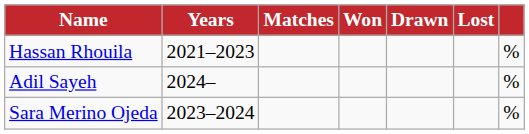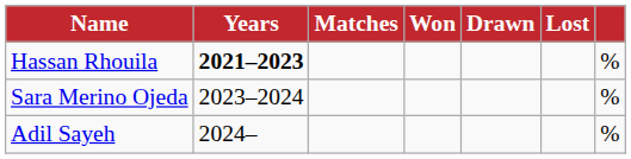 <table class="wikitable" style="text-align: right;">
 <tr>
 <th style="background:#C1272D;color:white">Name</th>
 <th style="background:#C1272D;color:white">Years</th>
 <th style="background:#C1272D;color:white">Matches</th>
 <th style="background:#C1272D;color:white">Won</th>
 <th style="background:#C1272D;color:white">Drawn</th>
 <th style="background:#C1272D;color:white">Lost</th>
 <th style="background:#C1272D;color:white"></th>
 </tr>
 <tr>
 <td style="text-align: left;"> <a href='#'>Hassan Rhouila</a></td>
-<td style="text-align: left;">2021–2023</td>
+<td style="text-align: left;"><strong>2021–2023</strong></td>
+<td></td>
+<td></td>
+<td></td>
+<td></td>
+<td>%</td>
+</tr>
+<tr>
+<td style="text-align: left;"> <a href='#'>Sara Merino Ojeda</a></td>
+<td style="text-align: left;">2023–2024</td>
 <td></td>
 <td></td>
 <td></td>
 <td></td>
 <td>%</td>
 </tr>
 <tr>
 <td style="text-align: left;"> <a href='#'>Adil Sayeh</a></td>
 <td style="text-align: left;">2024–</td>
 <td></td>
 <td></td>
 <td></td>
 <td></td>
 <td>%</td>
 </tr>
-<tr>
-<td style="text-align: left;"> <a href='#'>Sara Merino Ojeda</a></td>
-<td style="text-align: left;">2023–2024</td>
-<td></td>
-<td></td>
-<td></td>
-<td></td>
-<td>%</td>
-</tr>
 </table>
